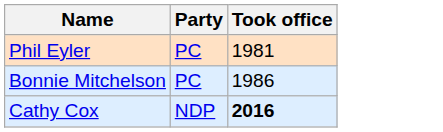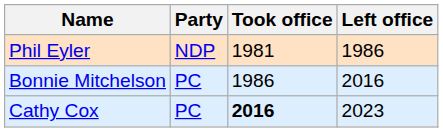 <table class="wikitable">
 <tr>
 <th>Name</th>
 <th>Party</th>
 <th>Took office</th>
+<th>Left office</th>
 </tr>
 <tr bgcolor=#FFE1C4>
 <td><a href='#'>Phil Eyler</a></td>
-<td><a href='#'>PC</a></td>
+<td><a href='#'>NDP</a></td>
 <td>1981</td>
+<td>1986</td>
 </tr>
 <tr bgcolor=#DDEEFF>
 <td><a href='#'>Bonnie Mitchelson</a></td>
 <td><a href='#'>PC</a></td>
 <td>1986</td>
+<td>2016</td>
 </tr>
 <tr bgcolor=#DDEEFF>
 <td><a href='#'>Cathy Cox</a></td>
-<td><a href='#'>NDP</a></td>
+<td><a href='#'>PC</a></td>
 <td><strong>2016</strong></td>
+<td>2023</td>
 </tr>
 </table>
